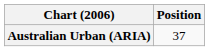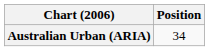 <table class="wikitable plainrowheaders" style="text-align:center">
 <tr>
 <th>Chart (2006)</th>
 <th>Position</th>
 </tr>
 <tr>
 <th scope="row">Australian Urban (ARIA)</th>
-<td>37</td>
+<td>34</td>
 </tr>
 </table>
